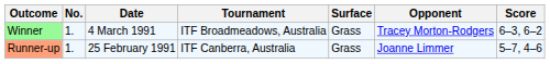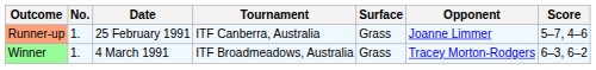 <table class="sortable wikitable" style=font-size:97%>
 <tr>
 <th>Outcome</th>
 <th>No.</th>
 <th>Date</th>
 <th>Tournament</th>
 <th>Surface</th>
 <th>Opponent</th>
 <th>Score</th>
 </tr>
 <tr bgcolor="#f0f8ff">
+<td bgcolor="FFA07A">Runner-up</td>
+<td>1.</td>
+<td>25 February 1991</td>
+<td>ITF Canberra, Australia</td>
+<td>Grass</td>
+<td> <a href='#'>Joanne Limmer</a></td>
+<td>5–7, 4–6</td>
+</tr>
+<tr bgcolor="#f0f8ff">
 <td bgcolor="98FB98">Winner</td>
 <td>1.</td>
 <td>4 March 1991</td>
 <td>ITF Broadmeadows, Australia</td>
 <td>Grass</td>
 <td> <a href='#'>Tracey Morton-Rodgers</a></td>
 <td>6–3, 6–2</td>
 </tr>
-<tr bgcolor="#f0f8ff">
-<td bgcolor="FFA07A">Runner-up</td>
-<td>1.</td>
-<td>25 February 1991</td>
-<td>ITF Canberra, Australia</td>
-<td>Grass</td>
-<td> <a href='#'>Joanne Limmer</a></td>
-<td>5–7, 4–6</td>
-</tr>
 </table>
